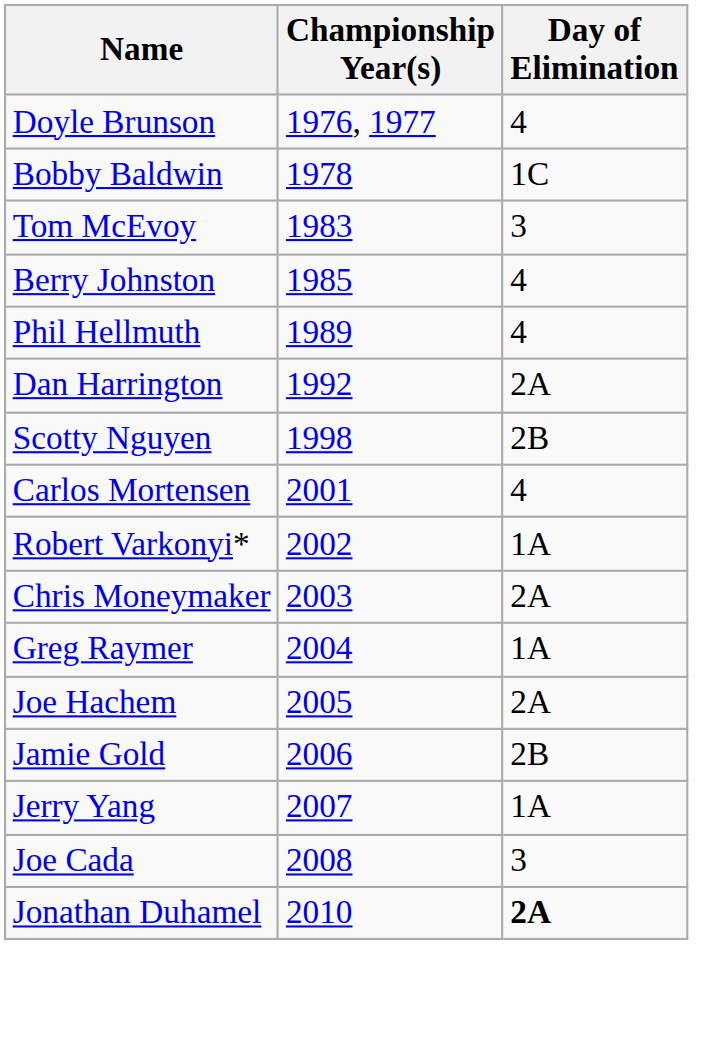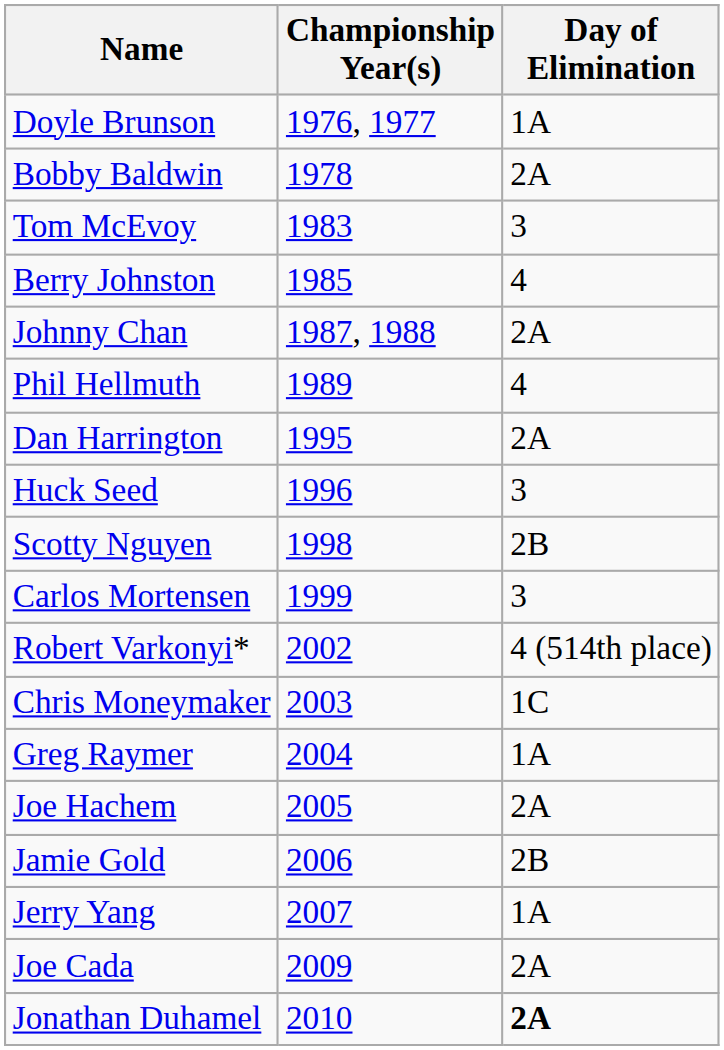 <table class="wikitable sortable">
 <tr>
 <th>Name</th>
 <th>Championship<br>Year(s)</th>
 <th>Day of<br>Elimination</th>
 </tr>
 <tr>
 <td><a href='#'>Doyle Brunson</a></td>
 <td><a href='#'>1976</a>, <a href='#'>1977</a></td>
-<td>4</td>
+<td>1A</td>
 </tr>
 <tr>
 <td><a href='#'>Bobby Baldwin</a></td>
 <td><a href='#'>1978</a></td>
-<td>1C</td>
+<td>2A</td>
 </tr>
 <tr>
 <td><a href='#'>Tom McEvoy</a></td>
 <td><a href='#'>1983</a></td>
 <td>3</td>
 </tr>
 <tr>
 <td><a href='#'>Berry Johnston</a></td>
 <td><a href='#'>1985</a></td>
 <td>4</td>
 </tr>
 <tr>
+<td><a href='#'>Johnny Chan</a></td>
+<td><a href='#'>1987</a>, <a href='#'>1988</a></td>
+<td>2A</td>
+</tr>
+<tr>
 <td><a href='#'>Phil Hellmuth</a></td>
 <td><a href='#'>1989</a></td>
 <td>4</td>
 </tr>
 <tr>
 <td><a href='#'>Dan Harrington</a></td>
-<td><a href='#'>1992</a></td>
+<td><a href='#'>1995</a></td>
 <td>2A</td>
+</tr>
+<tr>
+<td><a href='#'>Huck Seed</a></td>
+<td><a href='#'>1996</a></td>
+<td>3</td>
 </tr>
 <tr>
 <td><a href='#'>Scotty Nguyen</a></td>
 <td><a href='#'>1998</a></td>
 <td>2B</td>
 </tr>
 <tr>
 <td><a href='#'>Carlos Mortensen</a></td>
-<td><a href='#'>2001</a></td>
-<td>4</td>
+<td><a href='#'>1999</a></td>
+<td>3</td>
 </tr>
 <tr>
 <td><a href='#'>Robert Varkonyi</a>*</td>
 <td><a href='#'>2002</a></td>
-<td>1A</td>
+<td>4 (514th place)</td>
 </tr>
 <tr>
 <td><a href='#'>Chris Moneymaker</a></td>
 <td><a href='#'>2003</a></td>
-<td>2A</td>
+<td>1C</td>
 </tr>
 <tr>
 <td><a href='#'>Greg Raymer</a></td>
 <td><a href='#'>2004</a></td>
 <td>1A</td>
 </tr>
 <tr>
 <td><a href='#'>Joe Hachem</a></td>
 <td><a href='#'>2005</a></td>
 <td>2A</td>
 </tr>
 <tr>
 <td><a href='#'>Jamie Gold</a></td>
 <td><a href='#'>2006</a></td>
 <td>2B</td>
 </tr>
 <tr>
 <td><a href='#'>Jerry Yang</a></td>
 <td><a href='#'>2007</a></td>
 <td>1A</td>
 </tr>
 <tr>
 <td><a href='#'>Joe Cada</a></td>
-<td><a href='#'>2008</a></td>
-<td>3</td>
+<td><a href='#'>2009</a></td>
+<td>2A</td>
 </tr>
 <tr>
 <td><a href='#'>Jonathan Duhamel</a></td>
 <td><a href='#'>2010</a></td>
 <td><strong>2A</strong></td>
 </tr>
 </table>
